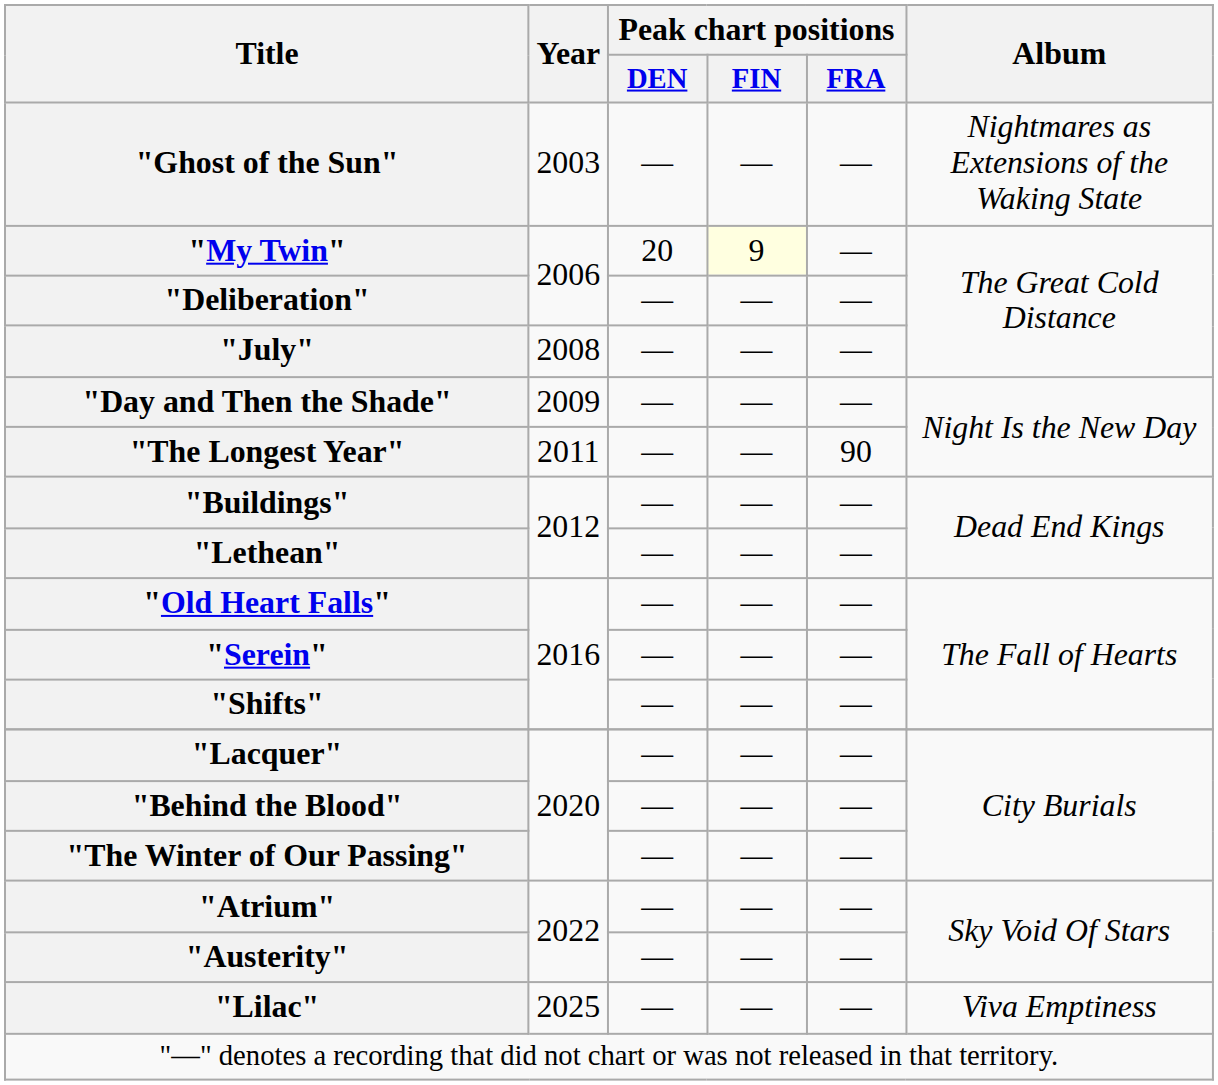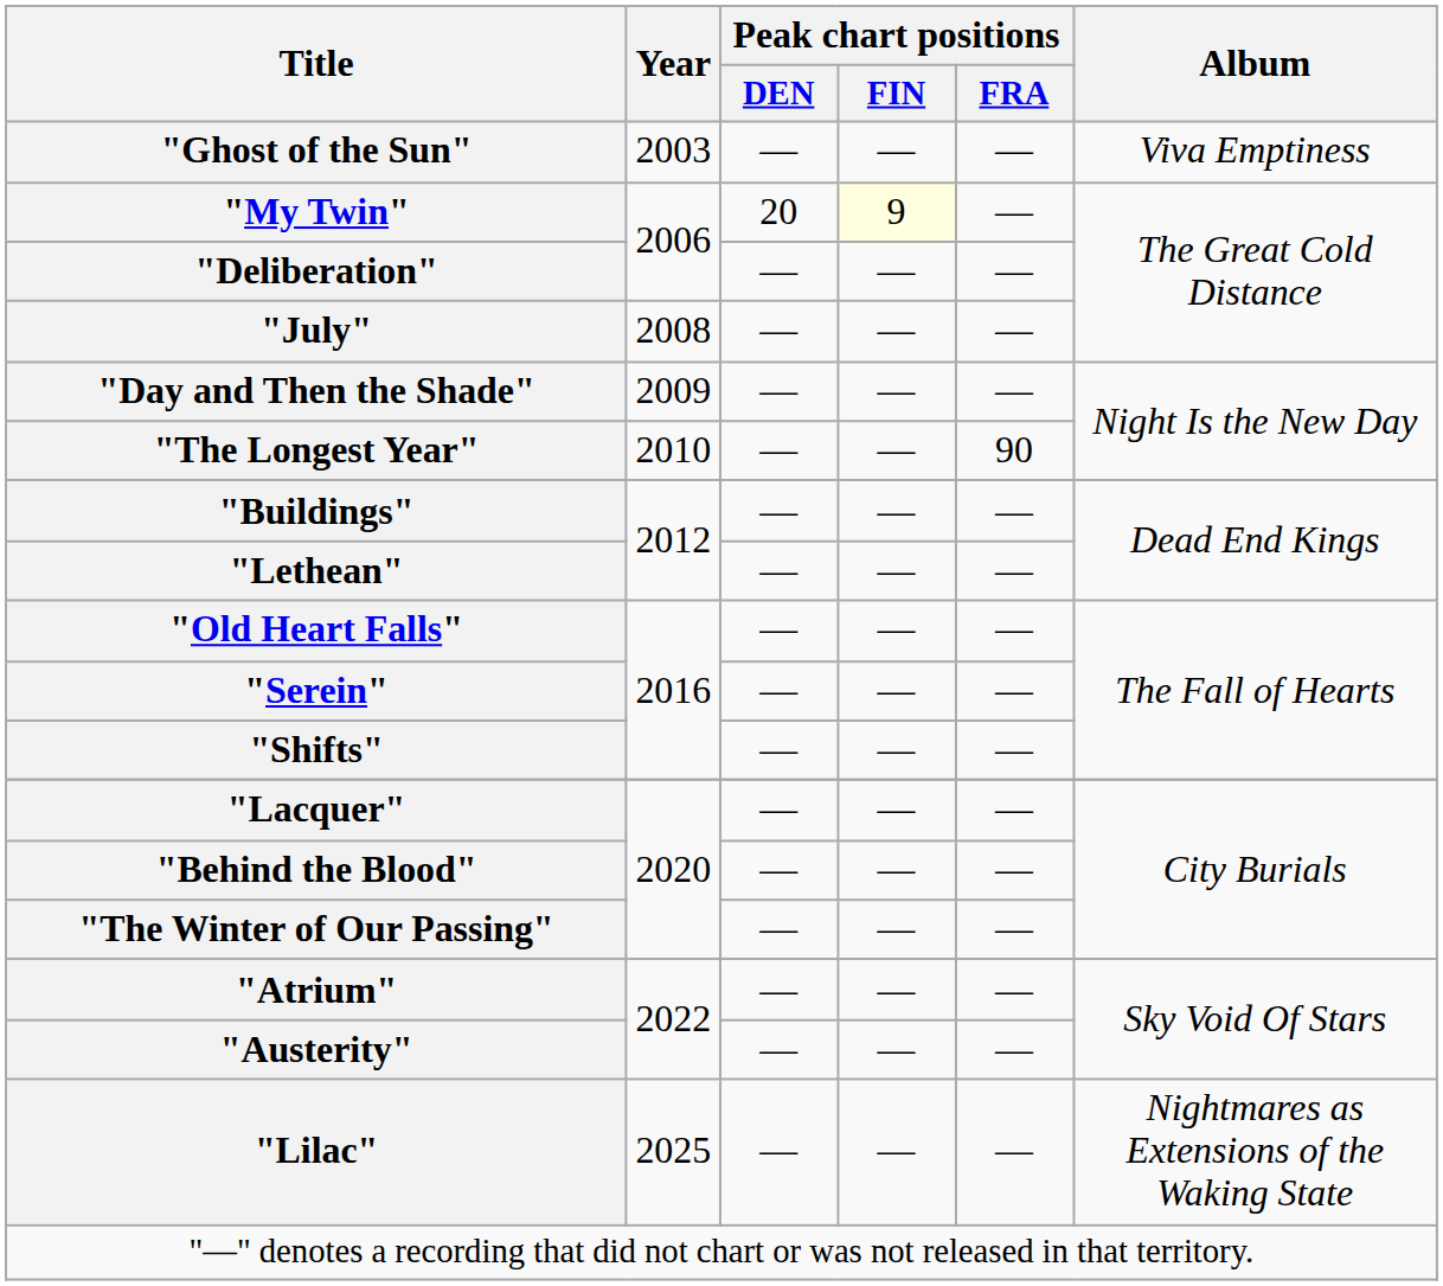 <table class="wikitable plainrowheaders" style="text-align:center;">
 <tr>
 <th scope="col" rowspan="2" style="width:16em;">Title</th>
 <th scope="col" rowspan="2">Year</th>
 <th scope="col" colspan="3">Peak chart positions</th>
 <th scope="col" rowspan="2">Album</th>
 </tr>
 <tr>
 <th scope="col" style="width:3em;font-size:90%;"><a href='#'>DEN</a><br></th>
 <th scope="col" style="width:3em;font-size:90%;"><a href='#'>FIN</a><br></th>
 <th scope="col" style="width:3em;font-size:90%;"><a href='#'>FRA</a><br></th>
 </tr>
 <tr>
 <th scope="row">"Ghost of the Sun"</th>
 <td>2003</td>
 <td>—</td>
 <td>—</td>
 <td>—</td>
-<td><em>Nightmares as Extensions of the Waking State</em></td>
+<td><em>Viva Emptiness</em></td>
 </tr>
 <tr>
 <th scope="row">"<a href='#'>My Twin</a>"</th>
 <td rowspan=2>2006</td>
 <td>20</td>
 <td style="background: lightyellow;">9</td>
 <td>—</td>
 <td rowspan=3><em>The Great Cold Distance</em></td>
 </tr>
 <tr>
 <th scope="row">"Deliberation"</th>
 <td>—</td>
 <td>—</td>
 <td>—</td>
 </tr>
 <tr>
 <th scope="row">"July"</th>
 <td>2008</td>
 <td>—</td>
 <td>—</td>
 <td>—</td>
 </tr>
 <tr>
 <th scope="row">"Day and Then the Shade"</th>
 <td>2009</td>
 <td>—</td>
 <td>—</td>
 <td>—</td>
 <td rowspan=2><em>Night Is the New Day</em></td>
 </tr>
 <tr>
 <th scope="row">"The Longest Year"</th>
-<td rowspan=1>2011</td>
+<td rowspan=1>2010</td>
 <td>—</td>
 <td>—</td>
 <td>90</td>
 </tr>
 <tr>
 <th scope="row">"Buildings"</th>
 <td rowspan=2>2012</td>
 <td>—</td>
 <td>—</td>
 <td>—</td>
 <td rowspan=2><em>Dead End Kings</em></td>
 </tr>
 <tr>
 <th scope="row">"Lethean"</th>
 <td>—</td>
 <td>—</td>
 <td>—</td>
 </tr>
 <tr>
 <th scope="row">"<a href='#'>Old Heart Falls</a>"</th>
 <td rowspan=3>2016</td>
 <td>—</td>
 <td>—</td>
 <td>—</td>
 <td rowspan=3><em>The Fall of Hearts</em></td>
 </tr>
 <tr>
 <th scope="row">"<a href='#'>Serein</a>"</th>
 <td>—</td>
 <td>—</td>
 <td>—</td>
 </tr>
 <tr>
 <th scope="row">"Shifts"</th>
 <td>—</td>
 <td>—</td>
 <td>—</td>
 </tr>
 <tr>
 </tr>
 <tr>
 <th scope="row">"Lacquer"</th>
 <td rowspan=3>2020</td>
 <td>—</td>
 <td>—</td>
 <td>—</td>
 <td rowspan=3><em>City Burials</em></td>
 </tr>
 <tr>
 <th scope="row">"Behind the Blood"</th>
 <td>—</td>
 <td>—</td>
 <td>—</td>
 </tr>
 <tr>
 <th scope="row">"The Winter of Our Passing"</th>
 <td>—</td>
 <td>—</td>
 <td>—</td>
 </tr>
 <tr>
 <th scope="row">"Atrium"</th>
 <td rowspan=2>2022</td>
 <td>—</td>
 <td>—</td>
 <td>—</td>
 <td rowspan=2><em>Sky Void Of Stars</em></td>
 </tr>
 <tr>
 <th scope="row">"Austerity"</th>
 <td>—</td>
 <td>—</td>
 <td>—</td>
 </tr>
 <tr>
 <th scope="row">"Lilac"</th>
 <td>2025</td>
 <td>—</td>
 <td>—</td>
 <td>—</td>
-<td><em>Viva Emptiness</em></td>
+<td><em>Nightmares as Extensions of the Waking State</em></td>
 </tr>
 <tr>
 <td colspan="10" style="font-size:90%">"—" denotes a recording that did not chart or was not released in that territory.</td>
 </tr>
 </table>
